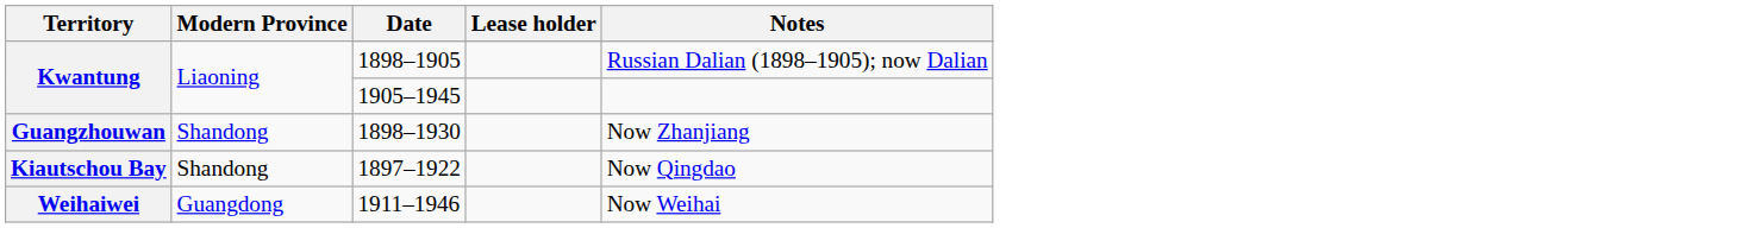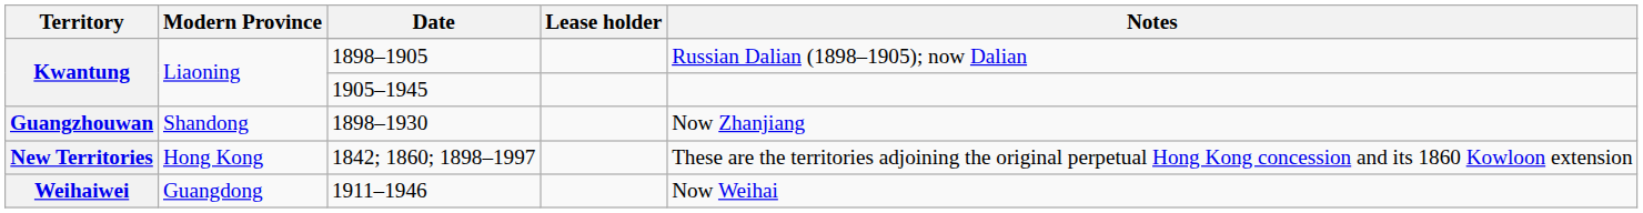 <table class="wikitable">
 <tr>
 <th scope="col">Territory</th>
 <th scope="col">Modern Province</th>
 <th scope="col">Date</th>
 <th scope="col">Lease holder</th>
 <th scope="col">Notes</th>
 </tr>
 <tr>
 <th rowspan="3" scope="row"><a href='#'>Kwantung</a></th>
 <td rowspan="3"><a href='#'>Liaoning</a></td>
 </tr>
 <tr>
 <td>1898–1905</td>
 <td></td>
 <td><a href='#'>Russian Dalian</a> (1898–1905); now <a href='#'>Dalian</a></td>
 </tr>
 <tr>
 <td>1905–1945</td>
 <td></td>
 </tr>
 <tr>
 <th scope="row"><a href='#'>Guangzhouwan</a></th>
 <td><a href='#'>Shandong</a></td>
 <td>1898–1930</td>
 <td></td>
 <td>Now <a href='#'>Zhanjiang</a></td>
 </tr>
 <tr>
-<th scope="row"><a href='#'>Kiautschou Bay</a></th>
-<td>Shandong</td>
-<td>1897–1922</td>
+<th scope="row"><a href='#'>New Territories</a></th>
+<td><a href='#'>Hong Kong</a></td>
+<td>1842; 1860; 1898–1997</td>
 <td></td>
-<td>Now <a href='#'>Qingdao</a></td>
+<td>These are the territories adjoining the original perpetual <a href='#'>Hong Kong concession</a> and its 1860 <a href='#'>Kowloon</a> extension</td>
 </tr>
 <tr>
 <th scope="row"><a href='#'>Weihaiwei</a></th>
 <td><a href='#'>Guangdong</a></td>
 <td>1911–1946</td>
 <td></td>
 <td>Now <a href='#'>Weihai</a></td>
 </tr>
 </table>
